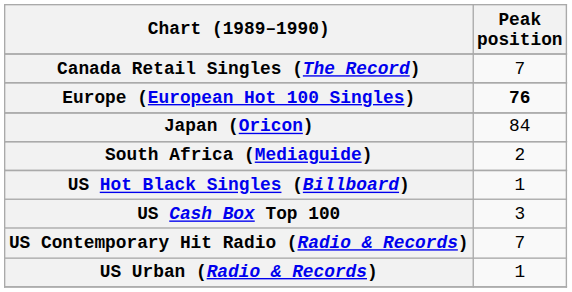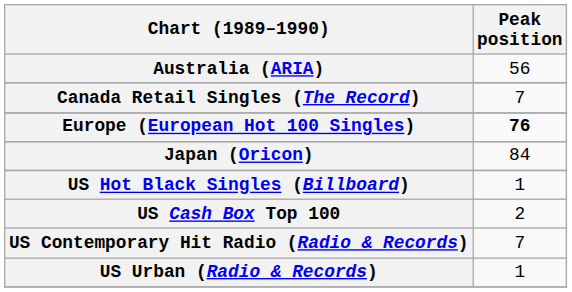 <table class="wikitable sortable plainrowheaders" style="text-align:center">
 <tr>
 <th scope="col">Chart (1989–1990)</th>
 <th scope="col">Peak<br>position</th>
+</tr>
+<tr>
+<th scope="row">Australia (<a href='#'>ARIA</a>)</th>
+<td>56</td>
 </tr>
 <tr>
 </tr>
 <tr>
 <th scope="row">Canada Retail Singles (<em><a href='#'>The Record</a></em>)</th>
 <td>7</td>
 </tr>
 <tr>
 </tr>
 <tr>
 </tr>
 <tr>
 <th scope="row">Europe (<a href='#'>European Hot 100 Singles</a>)</th>
 <td><strong>76</strong></td>
 </tr>
 <tr>
 </tr>
 <tr>
 <th scope="row">Japan (<a href='#'>Oricon</a>)</th>
 <td>84</td>
 </tr>
 <tr>
 </tr>
 <tr>
 </tr>
 <tr>
 </tr>
 <tr>
-<th scope="row">South Africa (<a href='#'>Mediaguide</a>)</th>
-<td>2</td>
-</tr>
-<tr>
 </tr>
 <tr>
 </tr>
 <tr>
 </tr>
 <tr>
 </tr>
 <tr>
 </tr>
 <tr>
 <th scope="row">US <a href='#'>Hot Black Singles</a> (<em><a href='#'>Billboard</a></em>)</th>
 <td style="text-align:center;">1</td>
 </tr>
 <tr>
 <th scope="row">US <em><a href='#'>Cash Box</a></em> Top 100</th>
-<td>3</td>
+<td>2</td>
 </tr>
 <tr>
 <th scope="row">US Contemporary Hit Radio (<em><a href='#'>Radio & Records</a></em>)</th>
 <td>7</td>
 </tr>
 <tr>
 <th scope="row">US Urban (<em><a href='#'>Radio & Records</a></em>)</th>
 <td>1</td>
 </tr>
 <tr>
 </tr>
 </table>
